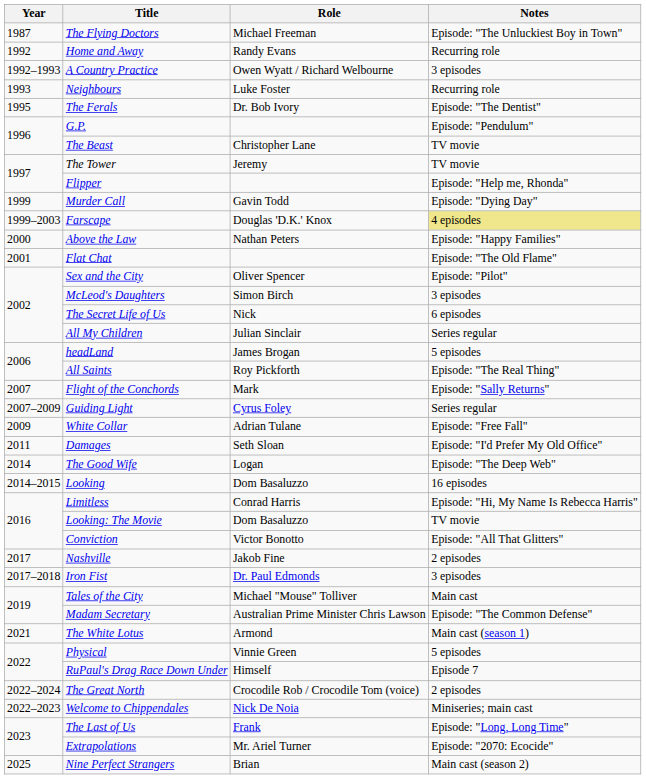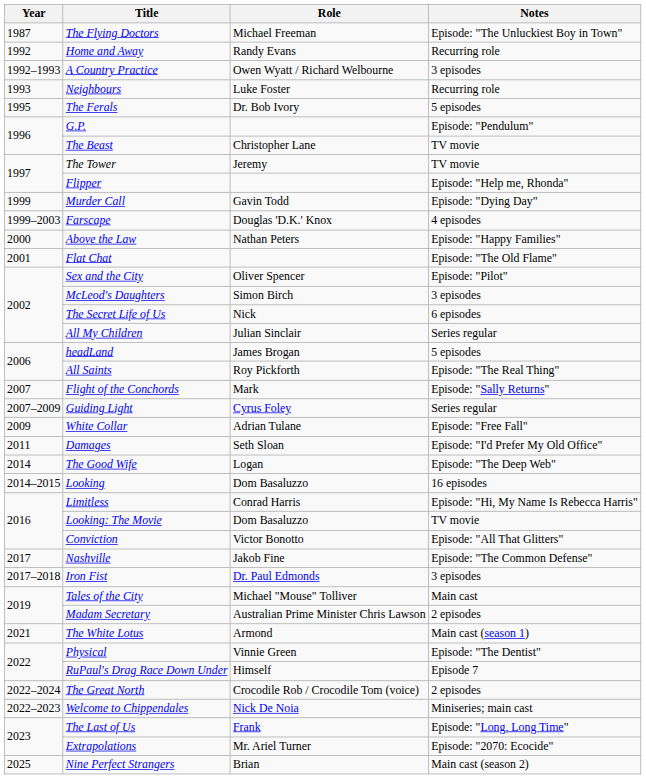 <table class="wikitable sortable">
 <tr>
 <th>Year</th>
 <th>Title</th>
 <th>Role</th>
 <th class="unsortable">Notes</th>
 </tr>
 <tr>
 <td>1987</td>
 <td><em><a href='#'>The Flying Doctors</a></em></td>
 <td>Michael Freeman</td>
 <td>Episode: "The Unluckiest Boy in Town"</td>
 </tr>
 <tr>
 <td>1992</td>
 <td><em><a href='#'>Home and Away</a></em></td>
 <td>Randy Evans</td>
 <td>Recurring role</td>
 </tr>
 <tr>
 <td>1992–1993</td>
 <td><em><a href='#'>A Country Practice</a></em></td>
 <td>Owen Wyatt / Richard Welbourne</td>
 <td>3 episodes</td>
 </tr>
 <tr>
 <td>1993</td>
 <td><em><a href='#'>Neighbours</a></em></td>
 <td>Luke Foster</td>
 <td>Recurring role</td>
 </tr>
 <tr>
 <td>1995</td>
 <td><em><a href='#'>The Ferals</a></em></td>
 <td>Dr. Bob Ivory</td>
-<td>Episode: "The Dentist"</td>
+<td>5 episodes</td>
 </tr>
 <tr>
 <td rowspan="2">1996</td>
 <td><em><a href='#'>G.P.</a></em></td>
 <td></td>
 <td>Episode: "Pendulum"</td>
 </tr>
 <tr>
 <td><em><a href='#'>The Beast</a></em></td>
 <td>Christopher Lane</td>
 <td>TV movie</td>
 </tr>
 <tr>
 <td rowspan="2">1997</td>
 <td><em>The Tower</em></td>
 <td>Jeremy</td>
 <td>TV movie</td>
 </tr>
 <tr>
 <td><em><a href='#'>Flipper</a></em></td>
 <td></td>
 <td>Episode: "Help me, Rhonda"</td>
 </tr>
 <tr>
 <td>1999</td>
 <td><em><a href='#'>Murder Call</a></em></td>
 <td>Gavin Todd</td>
 <td>Episode: "Dying Day"</td>
 </tr>
 <tr>
 <td>1999–2003</td>
 <td><em><a href='#'>Farscape</a></em></td>
 <td>Douglas 'D.K.' Knox</td>
-<td style="background: khaki;">4 episodes</td>
+<td>4 episodes</td>
 </tr>
 <tr>
 <td>2000</td>
 <td><em><a href='#'>Above the Law</a> </em></td>
 <td>Nathan Peters</td>
 <td>Episode: "Happy Families"</td>
 </tr>
 <tr>
 <td>2001</td>
 <td><em><a href='#'>Flat Chat</a></em></td>
 <td></td>
 <td>Episode: "The Old Flame"</td>
 </tr>
 <tr>
 <td rowspan="4">2002</td>
 <td><em><a href='#'>Sex and the City</a></em></td>
 <td>Oliver Spencer</td>
 <td>Episode: "Pilot"</td>
 </tr>
 <tr>
 <td><em><a href='#'>McLeod's Daughters</a></em></td>
 <td>Simon Birch</td>
 <td>3 episodes</td>
 </tr>
 <tr>
 <td><em><a href='#'>The Secret Life of Us</a></em></td>
 <td>Nick</td>
 <td>6 episodes</td>
 </tr>
 <tr>
 <td><em><a href='#'>All My Children</a></em></td>
 <td>Julian Sinclair</td>
 <td>Series regular</td>
 </tr>
 <tr>
 <td rowspan="2">2006</td>
 <td><em><a href='#'>headLand</a></em></td>
 <td>James Brogan</td>
 <td>5 episodes</td>
 </tr>
 <tr>
 <td><em><a href='#'>All Saints</a></em></td>
 <td>Roy Pickforth</td>
 <td>Episode: "The Real Thing"</td>
 </tr>
 <tr>
 <td>2007</td>
 <td><em><a href='#'>Flight of the Conchords</a></em></td>
 <td>Mark</td>
 <td>Episode: "<a href='#'>Sally Returns</a>"</td>
 </tr>
 <tr>
 <td>2007–2009</td>
 <td><em><a href='#'>Guiding Light</a></em></td>
 <td><a href='#'>Cyrus Foley</a></td>
 <td>Series regular</td>
 </tr>
 <tr>
 <td>2009</td>
 <td><em><a href='#'>White Collar</a></em></td>
 <td>Adrian Tulane</td>
 <td>Episode: "Free Fall"</td>
 </tr>
 <tr>
 <td>2011</td>
 <td><em><a href='#'>Damages</a></em></td>
 <td>Seth Sloan</td>
 <td>Episode: "I'd Prefer My Old Office"</td>
 </tr>
 <tr>
 <td>2014</td>
 <td><em><a href='#'>The Good Wife</a></em></td>
 <td>Logan</td>
 <td>Episode: "The Deep Web"</td>
 </tr>
 <tr>
 <td>2014–2015</td>
 <td><em><a href='#'>Looking</a></em></td>
 <td>Dom Basaluzzo</td>
 <td>16 episodes</td>
 </tr>
 <tr>
 <td rowspan="3">2016</td>
 <td><em><a href='#'>Limitless</a></em></td>
 <td>Conrad Harris</td>
 <td>Episode: "Hi, My Name Is Rebecca Harris"</td>
 </tr>
 <tr>
 <td><em><a href='#'>Looking: The Movie</a></em></td>
 <td>Dom Basaluzzo</td>
 <td>TV movie</td>
 </tr>
 <tr>
 <td><em><a href='#'>Conviction</a></em></td>
 <td>Victor Bonotto</td>
 <td>Episode: "All That Glitters"</td>
 </tr>
 <tr>
 <td>2017</td>
 <td><em><a href='#'>Nashville</a></em></td>
 <td>Jakob Fine</td>
-<td>2 episodes</td>
+<td>Episode: "The Common Defense"</td>
 </tr>
 <tr>
 <td>2017–2018</td>
 <td><em><a href='#'>Iron Fist</a></em></td>
 <td><a href='#'>Dr. Paul Edmonds</a></td>
 <td>3 episodes</td>
 </tr>
 <tr>
 <td rowspan="2">2019</td>
 <td><em><a href='#'>Tales of the City</a></em></td>
 <td>Michael "Mouse" Tolliver</td>
 <td>Main cast</td>
 </tr>
 <tr>
 <td><em><a href='#'>Madam Secretary</a></em></td>
 <td>Australian Prime Minister Chris Lawson</td>
-<td>Episode: "The Common Defense"</td>
+<td>2 episodes</td>
 </tr>
 <tr>
 <td>2021</td>
 <td><em><a href='#'>The White Lotus</a></em></td>
 <td>Armond</td>
 <td>Main cast (<a href='#'>season 1</a>)</td>
 </tr>
 <tr>
 <td rowspan="2">2022</td>
 <td><em><a href='#'>Physical</a></em></td>
 <td>Vinnie Green</td>
-<td>5 episodes</td>
+<td>Episode: "The Dentist"</td>
 </tr>
 <tr>
 <td><em><a href='#'>RuPaul's Drag Race Down Under</a></em></td>
 <td>Himself</td>
 <td>Episode 7</td>
 </tr>
 <tr>
 <td>2022–2024</td>
 <td><em><a href='#'>The Great North</a></em></td>
 <td>Crocodile Rob / Crocodile Tom (voice)</td>
 <td>2 episodes</td>
 </tr>
 <tr>
 <td>2022–2023</td>
 <td><em><a href='#'>Welcome to Chippendales</a></em></td>
 <td><a href='#'>Nick De Noia</a></td>
 <td>Miniseries; main cast</td>
 </tr>
 <tr>
 <td rowspan="2">2023</td>
 <td><em><a href='#'>The Last of Us</a></em></td>
 <td><a href='#'>Frank</a></td>
 <td>Episode: "<a href='#'>Long, Long Time</a>"</td>
 </tr>
 <tr>
 <td><em><a href='#'>Extrapolations</a></em></td>
 <td>Mr. Ariel Turner</td>
 <td>Episode: "2070: Ecocide"</td>
 </tr>
 <tr>
 <td>2025</td>
 <td><em><a href='#'>Nine Perfect Strangers</a></em></td>
 <td>Brian</td>
 <td>Main cast (season 2)</td>
 </tr>
 </table>
